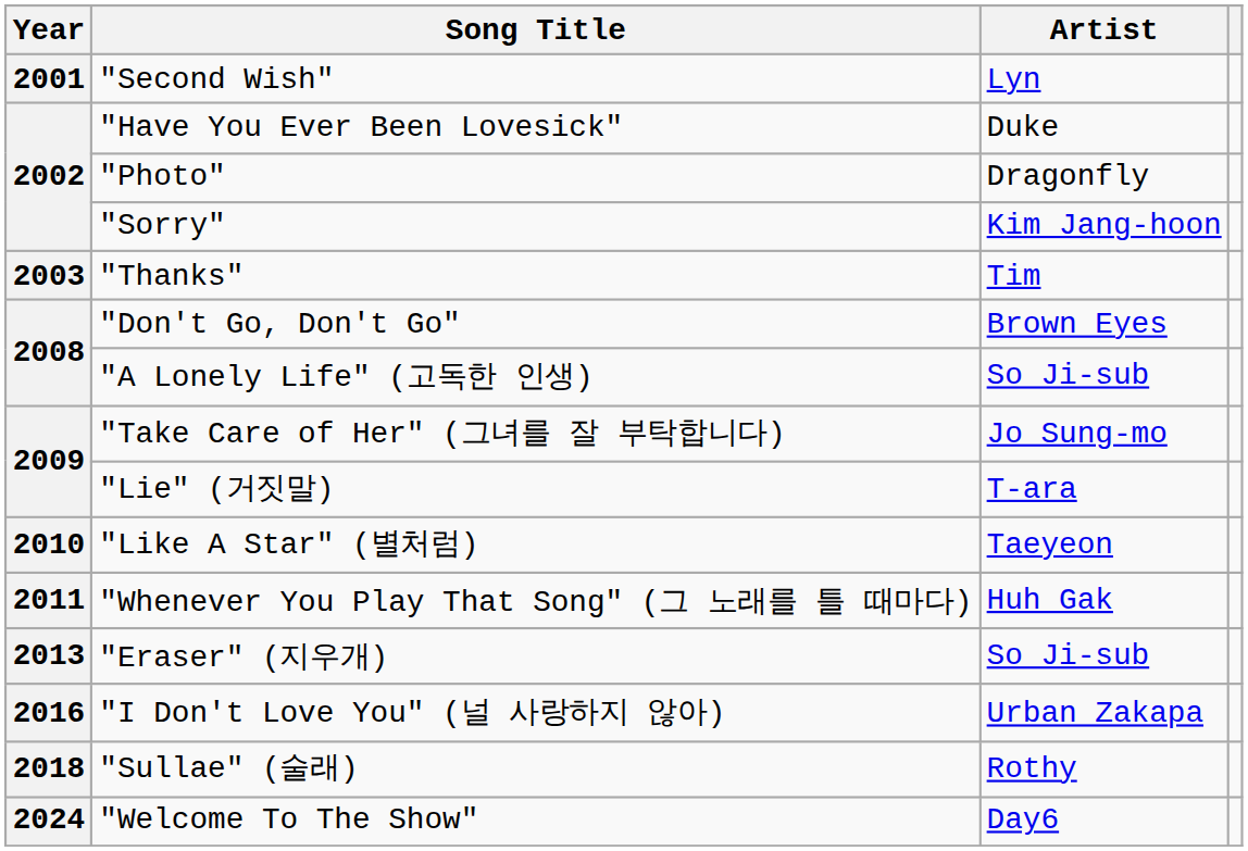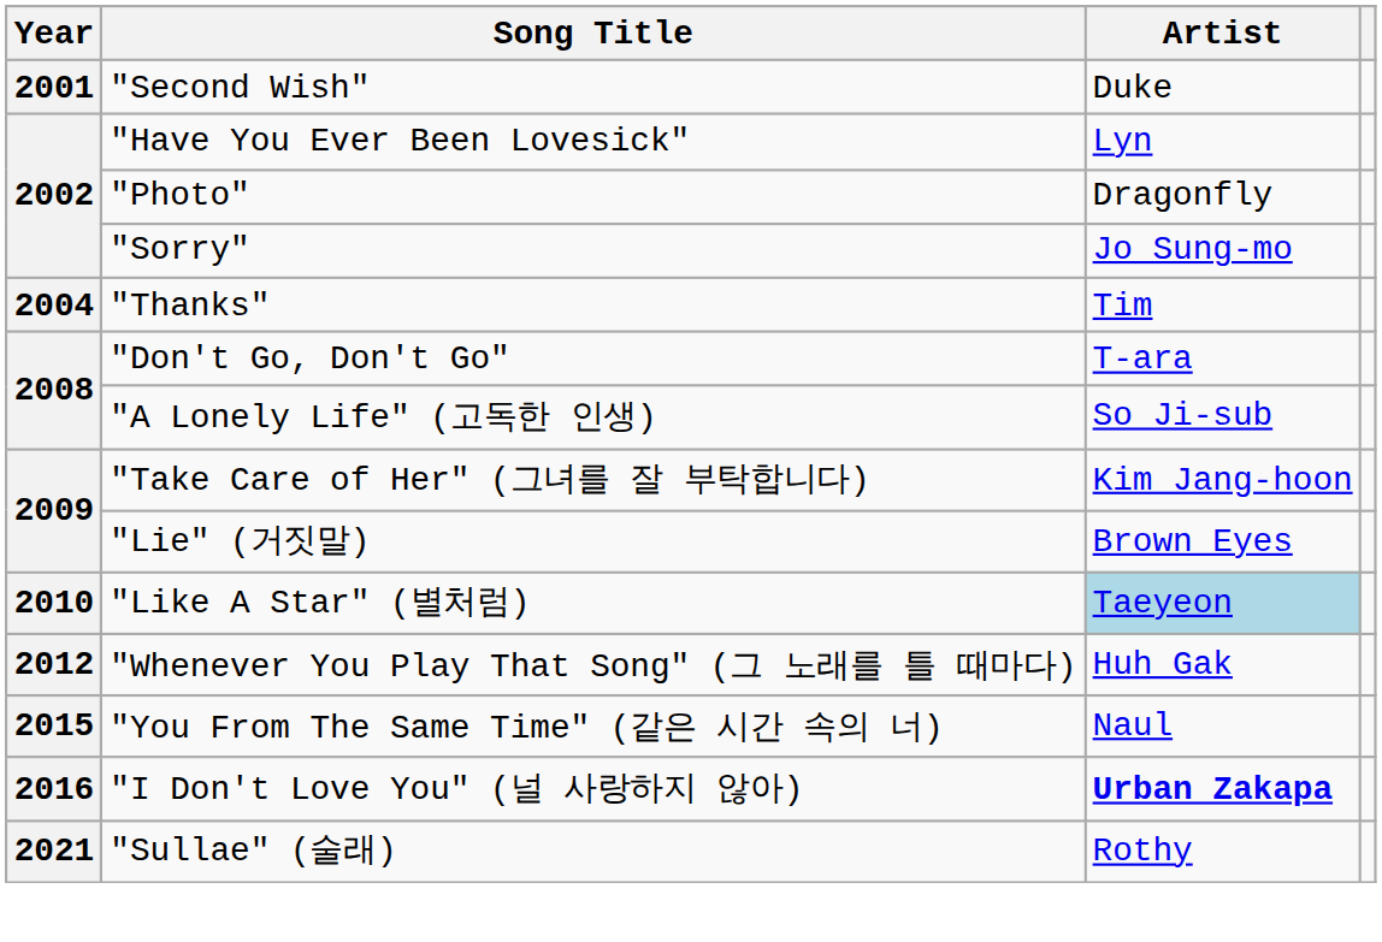 <table class="wikitable plainrowheaders sortable">
 <tr>
 <th scope="col">Year</th>
 <th scope="col">Song Title</th>
 <th scope="col">Artist</th>
 <th scope="col" class="unsortable"></th>
 </tr>
 <tr>
 <th scope="row">2001</th>
 <td>"Second Wish"</td>
-<td><a href='#'>Lyn</a></td>
+<td>Duke</td>
 <td style="text-align:center"></td>
 </tr>
 <tr>
 <th scope="row" rowspan="3">2002</th>
 <td>"Have You Ever Been Lovesick"</td>
-<td>Duke</td>
+<td><a href='#'>Lyn</a></td>
 <td style="text-align:center"></td>
 </tr>
 <tr>
 <td>"Photo"</td>
 <td>Dragonfly</td>
 <td style="text-align:center"></td>
 </tr>
 <tr>
 <td>"Sorry"</td>
-<td><a href='#'>Kim Jang-hoon</a></td>
+<td><a href='#'>Jo Sung-mo</a></td>
 <td style="text-align:center"></td>
 </tr>
 <tr>
-<th scope="row">2003</th>
+<th scope="row">2004</th>
 <td>"Thanks"</td>
 <td><a href='#'>Tim</a></td>
 <td style="text-align:center"></td>
 </tr>
 <tr>
 <th scope="row" rowspan="2">2008</th>
 <td>"Don't Go, Don't Go"</td>
-<td><a href='#'>Brown Eyes</a></td>
+<td><a href='#'>T-ara</a></td>
 <td style="text-align:center"></td>
 </tr>
 <tr>
 <td>"A Lonely Life" (고독한 인생)</td>
 <td><a href='#'>So Ji-sub</a></td>
 <td style="text-align:center"></td>
 </tr>
 <tr>
 <th scope="row" rowspan="2">2009</th>
 <td>"Take Care of Her" (그녀를 잘 부탁합니다)</td>
-<td><a href='#'>Jo Sung-mo</a></td>
+<td><a href='#'>Kim Jang-hoon</a></td>
 <td style="text-align:center"></td>
 </tr>
 <tr>
 <td>"Lie" (거짓말)</td>
-<td><a href='#'>T-ara</a></td>
+<td><a href='#'>Brown Eyes</a></td>
 <td style="text-align:center"></td>
 </tr>
 <tr>
 <th scope="row">2010</th>
 <td>"Like A Star" (별처럼) </td>
-<td><a href='#'>Taeyeon</a></td>
+<td style="background: lightblue;"><a href='#'>Taeyeon</a></td>
 <td style="text-align:center"></td>
 </tr>
 <tr>
-<th scope="row">2011</th>
+<th scope="row">2012</th>
 <td>"Whenever You Play That Song" (그 노래를 틀 때마다) </td>
 <td><a href='#'>Huh Gak</a></td>
 <td style="text-align:center"></td>
 </tr>
 <tr>
-<th scope="row">2013</th>
-<td>"Eraser" (지우개) </td>
-<td><a href='#'>So Ji-sub</a></td>
+<th scope="row">2015</th>
+<td>"You From The Same Time" (같은 시간 속의 너)</td>
+<td><a href='#'>Naul</a></td>
 <td style="text-align:center"></td>
 </tr>
 <tr>
 <th scope="row">2016</th>
 <td>"I Don't Love You" (널 사랑하지 않아)</td>
-<td><a href='#'>Urban Zakapa</a></td>
+<td><strong><a href='#'>Urban Zakapa</a></strong></td>
 <td style="text-align:center"></td>
 </tr>
 <tr>
-<th scope="row">2018</th>
+<th scope="row">2021</th>
 <td>"Sullae" (술래)</td>
 <td><a href='#'>Rothy</a></td>
 <td style="text-align:center"></td>
 </tr>
-<tr>
-<th scope="row">2024</th>
-<td>"Welcome To The Show"</td>
-<td><a href='#'>Day6</a></td>
-<td style="text-align:center"></td>
-</tr>
 </table>
